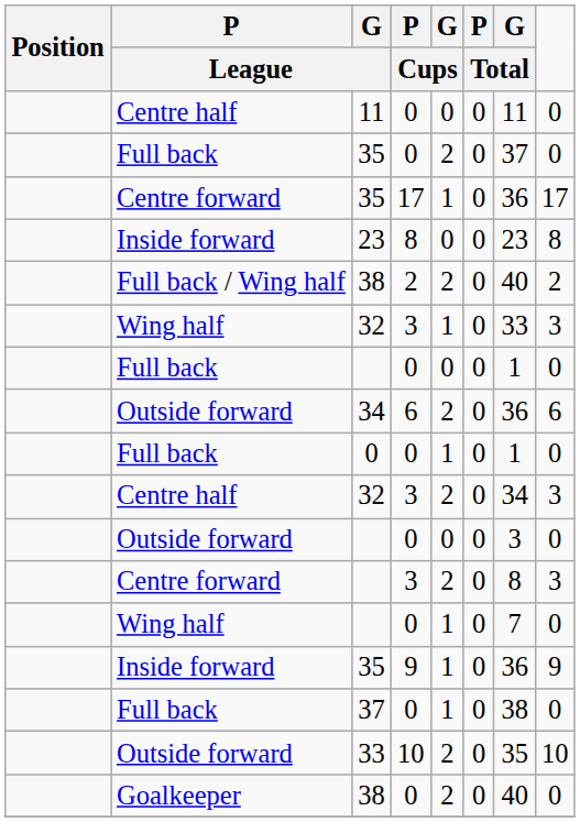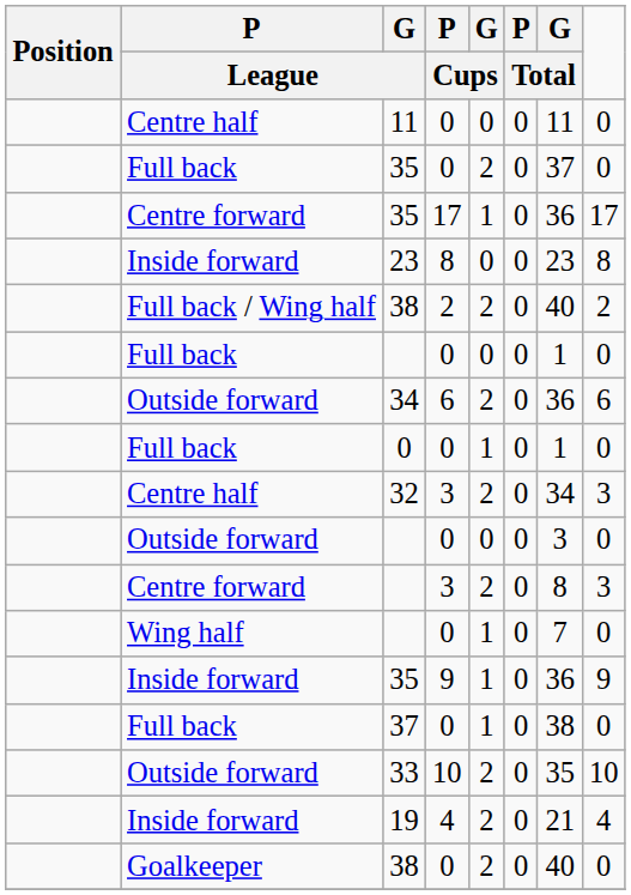 <table class="wikitable sortable" style="text-align:center">
 <tr>
 <th rowspan=2>Position</th>
 <th>P</th>
 <th>G</th>
 <th>P</th>
 <th>G</th>
 <th>P</th>
 <th>G</th>
 </tr>
 <tr class=unsortable>
 <th colspan=2>League</th>
 <th colspan=2>Cups</th>
 <th colspan=2>Total</th>
 </tr>
 <tr>
 <td align=left></td>
 <td align=left><a href='#'>Centre half</a></td>
 <td>11</td>
 <td>0</td>
 <td>0</td>
 <td>0</td>
 <td>11</td>
 <td>0</td>
 </tr>
 <tr>
 <td align=left></td>
 <td align=left><a href='#'>Full back</a></td>
 <td>35</td>
 <td>0</td>
 <td>2</td>
 <td>0</td>
 <td>37</td>
 <td>0</td>
 </tr>
 <tr>
 <td align=left></td>
 <td align=left><a href='#'>Centre forward</a></td>
 <td>35</td>
 <td>17</td>
 <td>1</td>
 <td>0</td>
 <td>36</td>
 <td>17</td>
 </tr>
 <tr>
 <td align=left></td>
 <td align=left><a href='#'>Inside forward</a></td>
 <td>23</td>
 <td>8</td>
 <td>0</td>
 <td>0</td>
 <td>23</td>
 <td>8</td>
 </tr>
 <tr>
 <td align=left></td>
 <td align=left><a href='#'>Full back</a> / <a href='#'>Wing half</a></td>
 <td>38</td>
 <td>2</td>
 <td>2</td>
 <td>0</td>
 <td>40</td>
 <td>2</td>
-</tr>
-<tr>
-<td align=left></td>
-<td align=left><a href='#'>Wing half</a></td>
-<td>32</td>
-<td>3</td>
-<td>1</td>
-<td>0</td>
-<td>33</td>
-<td>3</td>
 </tr>
 <tr>
 <td align=left></td>
 <td align=left><a href='#'>Full back</a></td>
 <td></td>
 <td>0</td>
 <td>0</td>
 <td>0</td>
 <td>1</td>
 <td>0</td>
 </tr>
 <tr>
 <td align=left></td>
 <td align=left><a href='#'>Outside forward</a></td>
 <td>34</td>
 <td>6</td>
 <td>2</td>
 <td>0</td>
 <td>36</td>
 <td>6</td>
 </tr>
 <tr>
 <td align=left></td>
 <td align=left><a href='#'>Full back</a></td>
 <td>0</td>
 <td>0</td>
 <td>1</td>
 <td>0</td>
 <td>1</td>
 <td>0</td>
 </tr>
 <tr>
 <td align=left></td>
 <td align=left><a href='#'>Centre half</a></td>
 <td>32</td>
 <td>3</td>
 <td>2</td>
 <td>0</td>
 <td>34</td>
 <td>3</td>
 </tr>
 <tr>
 <td align=left></td>
 <td align=left><a href='#'>Outside forward</a></td>
 <td></td>
 <td>0</td>
 <td>0</td>
 <td>0</td>
 <td>3</td>
 <td>0</td>
 </tr>
 <tr>
 <td align=left></td>
 <td align=left><a href='#'>Centre forward</a></td>
 <td></td>
 <td>3</td>
 <td>2</td>
 <td>0</td>
 <td>8</td>
 <td>3</td>
 </tr>
 <tr>
 <td align=left></td>
 <td align=left><a href='#'>Wing half</a></td>
 <td></td>
 <td>0</td>
 <td>1</td>
 <td>0</td>
 <td>7</td>
 <td>0</td>
 </tr>
 <tr>
 <td align=left></td>
 <td align=left><a href='#'>Inside forward</a></td>
 <td>35</td>
 <td>9</td>
 <td>1</td>
 <td>0</td>
 <td>36</td>
 <td>9</td>
 </tr>
 <tr>
 <td align=left></td>
 <td align=left><a href='#'>Full back</a></td>
 <td>37</td>
 <td>0</td>
 <td>1</td>
 <td>0</td>
 <td>38</td>
 <td>0</td>
 </tr>
 <tr>
 <td align=left></td>
 <td align=left><a href='#'>Outside forward</a></td>
 <td>33</td>
 <td>10</td>
 <td>2</td>
 <td>0</td>
 <td>35</td>
 <td>10</td>
 </tr>
 <tr>
 <td align=left></td>
+<td align=left><a href='#'>Inside forward</a></td>
+<td>19</td>
+<td>4</td>
+<td>2</td>
+<td>0</td>
+<td>21</td>
+<td>4</td>
+</tr>
+<tr>
+<td align=left></td>
 <td align=left><a href='#'>Goalkeeper</a></td>
 <td>38</td>
 <td>0</td>
 <td>2</td>
 <td>0</td>
 <td>40</td>
 <td>0</td>
 </tr>
 <tr>
 </tr>
 </table>
